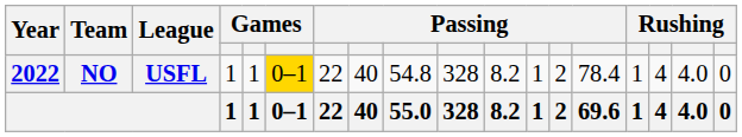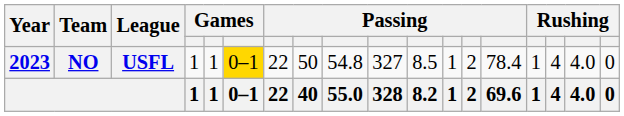 <table class="wikitable" style="text-align:center;">
 <tr>
 <th rowspan="2">Year</th>
 <th rowspan="2">Team</th>
 <th rowspan="2">League</th>
 <th colspan="3">Games</th>
 <th colspan="8">Passing</th>
 <th colspan="4">Rushing</th>
 </tr>
 <tr>
 <th></th>
 <th></th>
 <th></th>
 <th></th>
 <th></th>
 <th></th>
 <th></th>
 <th></th>
 <th></th>
 <th></th>
 <th></th>
 <th></th>
 <th></th>
 <th></th>
 <th></th>
 </tr>
 <tr>
-<th><a href='#'>2022</a></th>
+<th><a href='#'>2023</a></th>
 <th><a href='#'>NO</a></th>
 <th><a href='#'>USFL</a></th>
 <td>1</td>
 <td>1</td>
 <td style="background: gold;">0–1</td>
 <td>22</td>
-<td>40</td>
+<td>50</td>
 <td>54.8</td>
-<td>328</td>
-<td>8.2</td>
+<td>327</td>
+<td>8.5</td>
 <td>1</td>
 <td>2</td>
 <td>78.4</td>
 <td>1</td>
 <td>4</td>
 <td>4.0</td>
 <td>0</td>
 </tr>
 <tr>
 <th colspan="3"></th>
 <th>1</th>
 <th>1</th>
 <th>0–1</th>
 <th>22</th>
 <th>40</th>
 <th>55.0</th>
 <th>328</th>
 <th>8.2</th>
 <th>1</th>
 <th>2</th>
 <th>69.6</th>
 <th>1</th>
 <th>4</th>
 <th>4.0</th>
 <th>0</th>
 </tr>
 </table>
